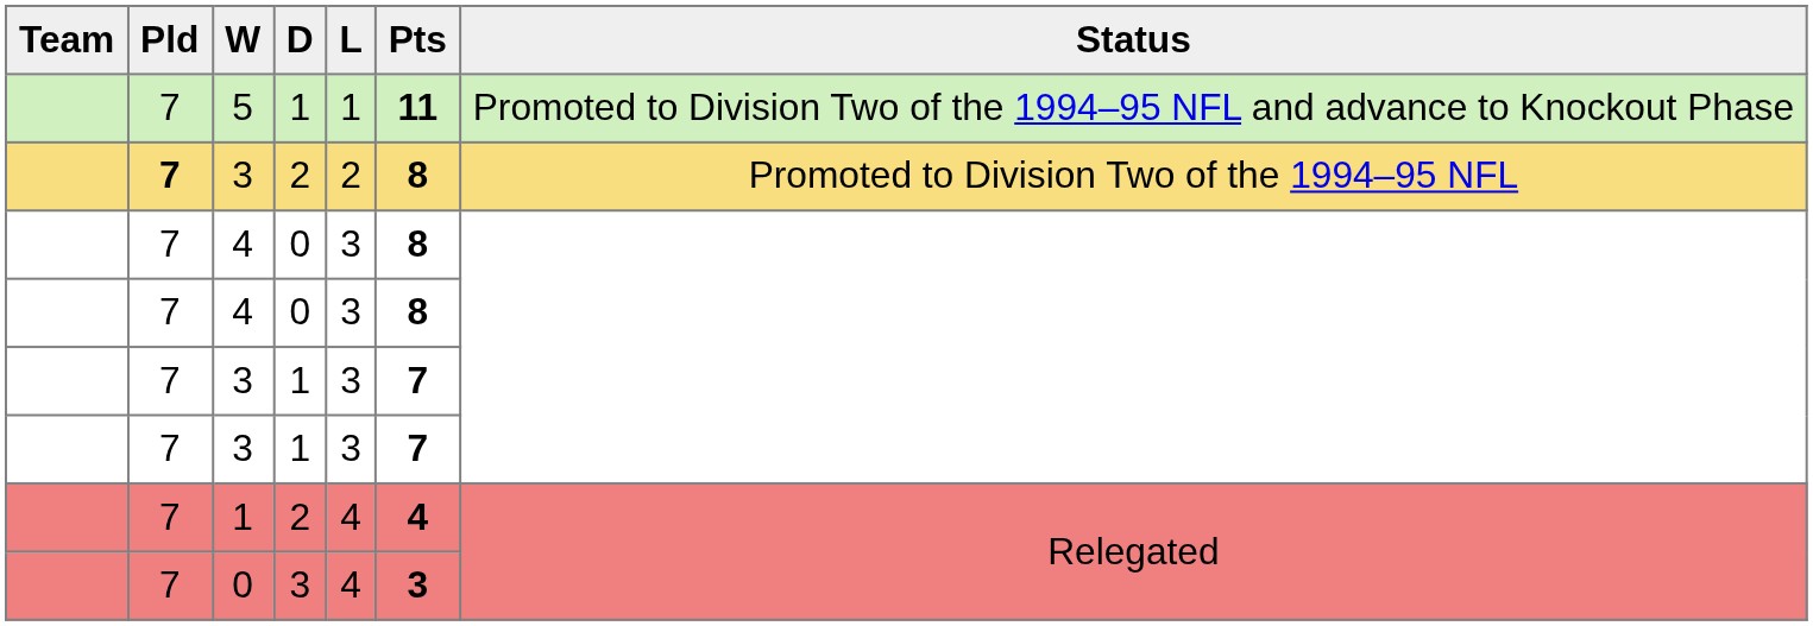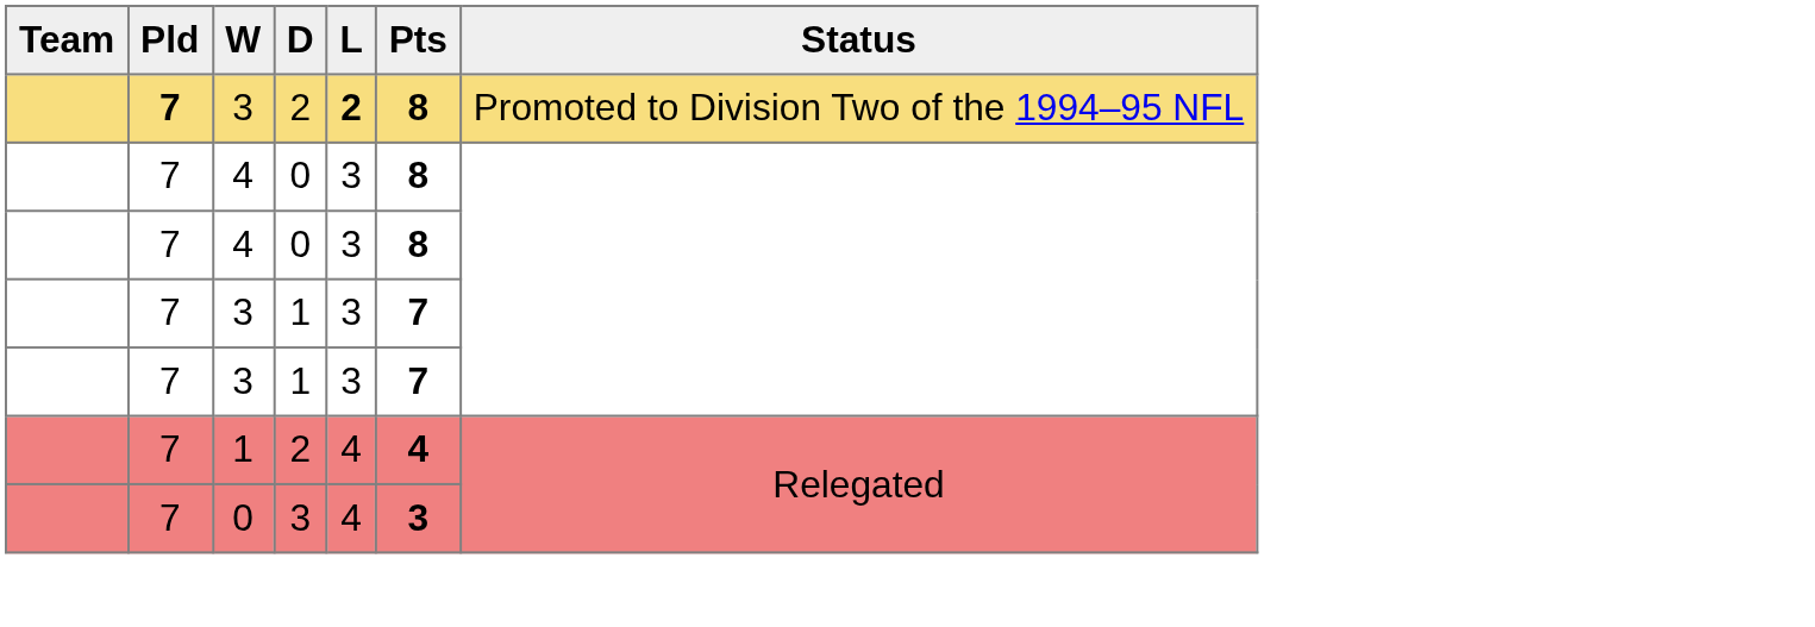 <table style=border-collapse:collapse border=1 cellspacing=0 cellpadding=5>
 <tr align=center bgcolor=#efefef>
 <th>Team</th>
 <th>Pld</th>
 <th>W</th>
 <th>D</th>
 <th>L</th>
 <th>Pts</th>
 <th>Status</th>
 </tr>
-<tr align=center style="background:#D0F0C0;">
-<td style="text-align:left;"> </td>
-<td>7</td>
-<td>5</td>
-<td>1</td>
-<td>1</td>
-<td><strong>11</strong></td>
-<td rowspan=1>Promoted to Division Two of the <a href='#'>1994–95 NFL</a> and advance to Knockout Phase</td>
-</tr>
 <tr align=center style="background:#F8DE7E;">
 <td style="text-align:left;"> </td>
 <td><strong>7</strong></td>
 <td>3</td>
 <td>2</td>
-<td>2</td>
+<td><strong>2</strong></td>
 <td><strong>8</strong></td>
 <td rowspan=1>Promoted to Division Two of the <a href='#'>1994–95 NFL</a></td>
 </tr>
 <tr align=center style="background:#FFFFFF;">
 <td style="text-align:left;"> </td>
 <td>7</td>
 <td>4</td>
 <td>0</td>
 <td>3</td>
 <td><strong>8</strong></td>
 <td rowspan=4></td>
 </tr>
 <tr align=center style="background:#FFFFFF;">
 <td style="text-align:left;"> </td>
 <td>7</td>
 <td>4</td>
 <td>0</td>
 <td>3</td>
 <td><strong>8</strong></td>
 </tr>
 <tr align=center style="background:#FFFFFF;">
 <td style="text-align:left;"> </td>
 <td>7</td>
 <td>3</td>
 <td>1</td>
 <td>3</td>
 <td><strong>7</strong></td>
 </tr>
 <tr align=center style="background:#FFFFFF;">
 <td style="text-align:left;"> </td>
 <td>7</td>
 <td>3</td>
 <td>1</td>
 <td>3</td>
 <td><strong>7</strong></td>
 </tr>
 <tr align=center style="background:#F08080">
 <td style="text-align:left;"> </td>
 <td>7</td>
 <td>1</td>
 <td>2</td>
 <td>4</td>
 <td><strong>4</strong></td>
 <td rowspan=2>Relegated</td>
 </tr>
 <tr align=center style="background:#F08080">
 <td style="text-align:left;"> </td>
 <td>7</td>
 <td>0</td>
 <td>3</td>
 <td>4</td>
 <td><strong>3</strong></td>
 </tr>
 </table>
